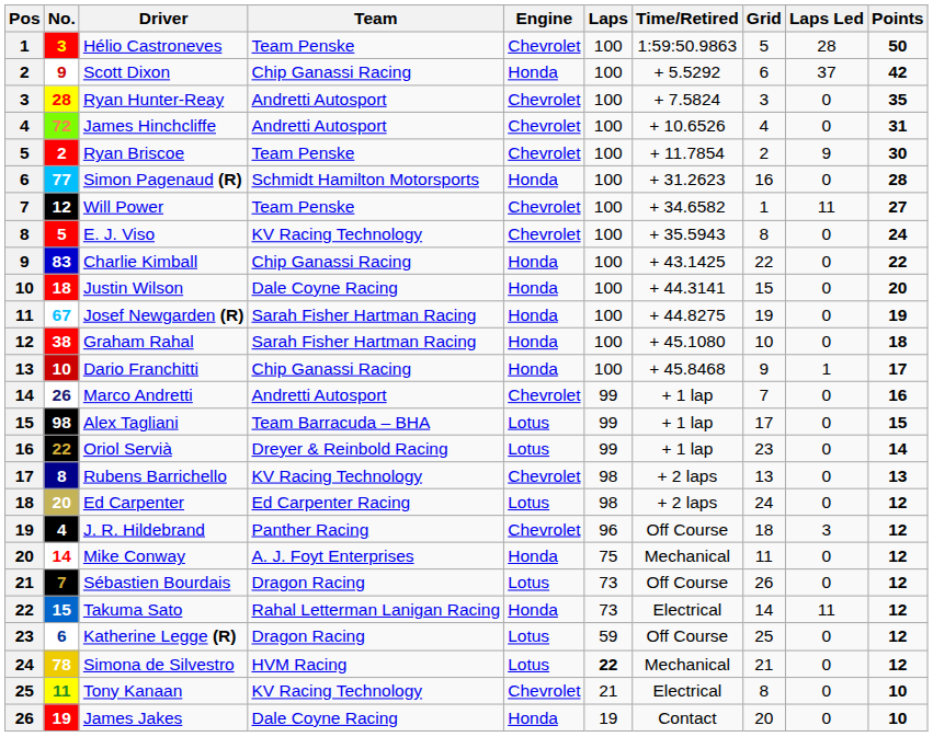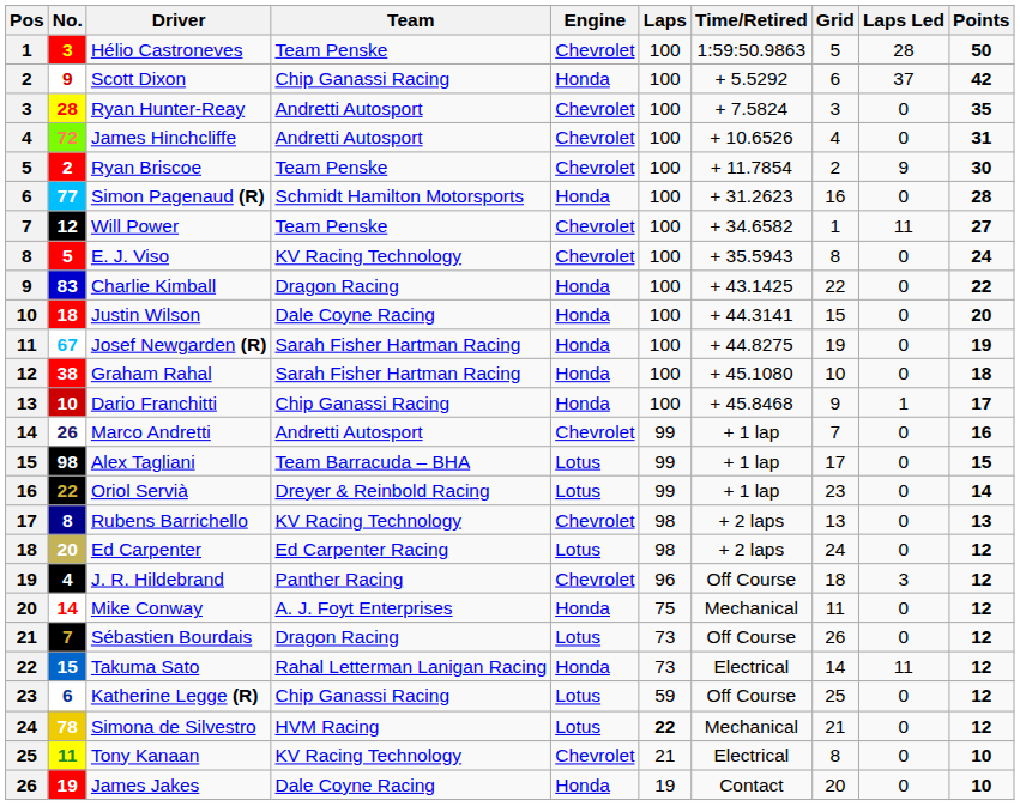 <table class="wikitable" style="font-size: 95%">
 <tr>
 <th>Pos</th>
 <th>No.</th>
 <th>Driver</th>
 <th>Team</th>
 <th>Engine</th>
 <th>Laps</th>
 <th>Time/Retired</th>
 <th>Grid</th>
 <th>Laps Led</th>
 <th>Points</th>
 </tr>
 <tr>
 <th>1</th>
 <td style="background:red; color:yellow;" align="center"><strong>3</strong></td>
 <td> <a href='#'>Hélio Castroneves</a></td>
 <td><a href='#'>Team Penske</a></td>
 <td><a href='#'>Chevrolet</a></td>
 <td align=center>100</td>
 <td align=center>1:59:50.9863</td>
 <td align=center>5</td>
 <td align=center>28</td>
 <td align=center><strong>50</strong></td>
 </tr>
 <tr>
 <th>2</th>
 <td style="background:white; color:#CC0000;" align="center"><strong>9</strong></td>
 <td> <a href='#'>Scott Dixon</a></td>
 <td><a href='#'>Chip Ganassi Racing</a></td>
 <td><a href='#'>Honda</a></td>
 <td align=center>100</td>
 <td align=center>+ 5.5292</td>
 <td align=center>6</td>
 <td align=center>37</td>
 <td align=center><strong>42</strong></td>
 </tr>
 <tr>
 <th>3</th>
 <td style="background:yellow; color:red;" align="center"><strong>28</strong></td>
 <td> <a href='#'>Ryan Hunter-Reay</a></td>
 <td><a href='#'>Andretti Autosport</a></td>
 <td><a href='#'>Chevrolet</a></td>
 <td align=center>100</td>
 <td align=center>+ 7.5824</td>
 <td align=center>3</td>
 <td align=center>0</td>
 <td align=center><strong>35</strong></td>
 </tr>
 <tr>
 <th>4</th>
 <td style="background:lawngreen; color:coral;" align="center"><strong>72</strong></td>
 <td> <a href='#'>James Hinchcliffe</a></td>
 <td><a href='#'>Andretti Autosport</a></td>
 <td><a href='#'>Chevrolet</a></td>
 <td align=center>100</td>
 <td align=center>+ 10.6526</td>
 <td align=center>4</td>
 <td align=center>0</td>
 <td align=center><strong>31</strong></td>
 </tr>
 <tr>
 <th>5</th>
 <td style="background:red; color:white;" align=center><strong>2</strong></td>
 <td> <a href='#'>Ryan Briscoe</a></td>
 <td><a href='#'>Team Penske</a></td>
 <td><a href='#'>Chevrolet</a></td>
 <td align=center>100</td>
 <td align=center>+ 11.7854</td>
 <td align=center>2</td>
 <td align=center>9</td>
 <td align=center><strong>30</strong></td>
 </tr>
 <tr>
 <th>6</th>
 <td style="background:deepskyblue; color:white;" align="center"><strong>77</strong></td>
 <td> <a href='#'>Simon Pagenaud</a> <strong>(R)</strong></td>
 <td><a href='#'>Schmidt Hamilton Motorsports</a></td>
 <td><a href='#'>Honda</a></td>
 <td align=center>100</td>
 <td align=center>+ 31.2623</td>
 <td align=center>16</td>
 <td align=center>0</td>
 <td align=center><strong>28</strong></td>
 </tr>
 <tr>
 <th>7</th>
 <td style="background:black; color:white;" align=center><strong>12</strong></td>
 <td> <a href='#'>Will Power</a></td>
 <td><a href='#'>Team Penske</a></td>
 <td><a href='#'>Chevrolet</a></td>
 <td align=center>100</td>
 <td align=center>+ 34.6582</td>
 <td align=center>1</td>
 <td align=center>11</td>
 <td align=center><strong>27</strong></td>
 </tr>
 <tr>
 <th>8</th>
 <td style="background:red; color:white;" align="center"><strong>5</strong></td>
 <td> <a href='#'>E. J. Viso</a></td>
 <td><a href='#'>KV Racing Technology</a></td>
 <td><a href='#'>Chevrolet</a></td>
 <td align=center>100</td>
 <td align=center>+ 35.5943</td>
 <td align=center>8</td>
 <td align=center>0</td>
 <td align=center><strong>24</strong></td>
 </tr>
 <tr>
 <th>9</th>
 <td style="background:mediumblue; color:white;" align="center"><strong>83</strong></td>
 <td> <a href='#'>Charlie Kimball</a></td>
-<td><a href='#'>Chip Ganassi Racing</a></td>
+<td><a href='#'>Dragon Racing</a></td>
 <td><a href='#'>Honda</a></td>
 <td align=center>100</td>
 <td align=center>+ 43.1425</td>
 <td align=center>22</td>
 <td align=center>0</td>
 <td align=center><strong>22</strong></td>
 </tr>
 <tr>
 <th>10</th>
 <td style="background:red; color:white;" align=center><strong>18</strong></td>
 <td> <a href='#'>Justin Wilson</a></td>
 <td><a href='#'>Dale Coyne Racing</a></td>
 <td><a href='#'>Honda</a></td>
 <td align=center>100</td>
 <td align=center>+ 44.3141</td>
 <td align=center>15</td>
 <td align=center>0</td>
 <td align=center><strong>20</strong></td>
 </tr>
 <tr>
 <th>11</th>
 <td style="background:white; color:deepskyblue;" align="center"><strong>67</strong></td>
 <td> <a href='#'>Josef Newgarden</a> <strong>(R)</strong></td>
 <td><a href='#'>Sarah Fisher Hartman Racing</a></td>
 <td><a href='#'>Honda</a></td>
 <td align=center>100</td>
 <td align=center>+ 44.8275</td>
 <td align=center>19</td>
 <td align=center>0</td>
 <td align=center><strong>19</strong></td>
 </tr>
 <tr>
 <th>12</th>
 <td style="background:red; color:white;" align="center"><strong>38</strong></td>
 <td> <a href='#'>Graham Rahal</a></td>
 <td><a href='#'>Sarah Fisher Hartman Racing</a></td>
 <td><a href='#'>Honda</a></td>
 <td align=center>100</td>
 <td align=center>+ 45.1080</td>
 <td align=center>10</td>
 <td align=center>0</td>
 <td align=center><strong>18</strong></td>
 </tr>
 <tr>
 <th>13</th>
 <td style="background:#CC0000; color:white;" align=center><strong>10</strong></td>
 <td> <a href='#'>Dario Franchitti</a></td>
 <td><a href='#'>Chip Ganassi Racing</a></td>
 <td><a href='#'>Honda</a></td>
 <td align=center>100</td>
 <td align=center>+ 45.8468</td>
 <td align=center>9</td>
 <td align=center>1</td>
 <td align=center><strong>17</strong></td>
 </tr>
 <tr>
 <th>14</th>
 <td style="background:white; color:midnightblue;" align="center"><strong>26</strong></td>
 <td> <a href='#'>Marco Andretti</a></td>
 <td><a href='#'>Andretti Autosport</a></td>
 <td><a href='#'>Chevrolet</a></td>
 <td align=center>99</td>
 <td align=center>+ 1 lap</td>
 <td align=center>7</td>
 <td align=center>0</td>
 <td align=center><strong>16</strong></td>
 </tr>
 <tr>
 <th>15</th>
 <td style="background:black; color:white;" align="center"><strong>98</strong></td>
 <td> <a href='#'>Alex Tagliani</a></td>
 <td><a href='#'>Team Barracuda – BHA</a></td>
 <td><a href='#'>Lotus</a></td>
 <td align=center>99</td>
 <td align=center>+ 1 lap</td>
 <td align=center>17</td>
 <td align=center>0</td>
 <td align=center><strong>15</strong></td>
 </tr>
 <tr>
 <th>16</th>
 <td style="background:black; color:#D4AF37;" align="center"><strong>22</strong></td>
 <td> <a href='#'>Oriol Servià</a></td>
 <td><a href='#'>Dreyer & Reinbold Racing</a></td>
 <td><a href='#'>Lotus</a></td>
 <td align=center>99</td>
 <td align=center>+ 1 lap</td>
 <td align=center>23</td>
 <td align=center>0</td>
 <td align=center><strong>14</strong></td>
 </tr>
 <tr>
 <th>17</th>
 <td style="background:darkblue; color:white;" align="center"><strong>8</strong></td>
 <td> <a href='#'>Rubens Barrichello</a></td>
 <td><a href='#'>KV Racing Technology</a></td>
 <td><a href='#'>Chevrolet</a></td>
 <td align=center>98</td>
 <td align=center>+ 2 laps</td>
 <td align=center>13</td>
 <td align=center>0</td>
 <td align=center><strong>13</strong></td>
 </tr>
 <tr>
 <th>18</th>
 <td style="background:#C5B358; color:white;" align="center"><strong>20</strong></td>
 <td> <a href='#'>Ed Carpenter</a></td>
 <td><a href='#'>Ed Carpenter Racing</a></td>
 <td><a href='#'>Lotus</a></td>
 <td align=center>98</td>
 <td align=center>+ 2 laps</td>
 <td align=center>24</td>
 <td align=center>0</td>
 <td align=center><strong>12</strong></td>
 </tr>
 <tr>
 <th>19</th>
 <td style="background:black; color:white;" align="center"><strong>4</strong></td>
 <td> <a href='#'>J. R. Hildebrand</a></td>
 <td><a href='#'>Panther Racing</a></td>
 <td><a href='#'>Chevrolet</a></td>
 <td align=center>96</td>
 <td align=center>Off Course</td>
 <td align=center>18</td>
 <td align=center>3</td>
 <td align=center><strong>12</strong></td>
 </tr>
 <tr>
 <th>20</th>
 <td style="background:white; color:red;" align="center"><strong>14</strong></td>
 <td> <a href='#'>Mike Conway</a></td>
 <td><a href='#'>A. J. Foyt Enterprises</a></td>
 <td><a href='#'>Honda</a></td>
 <td align=center>75</td>
 <td align=center>Mechanical</td>
 <td align=center>11</td>
 <td align=center>0</td>
 <td align=center><strong>12</strong></td>
 </tr>
 <tr>
 <th>21</th>
 <td style="background:black; color:#D4AF37;" align="center"><strong>7</strong></td>
 <td> <a href='#'>Sébastien Bourdais</a></td>
 <td><a href='#'>Dragon Racing</a></td>
 <td><a href='#'>Lotus</a></td>
 <td align=center>73</td>
 <td align=center>Off Course</td>
 <td align=center>26</td>
 <td align=center>0</td>
 <td align=center><strong>12</strong></td>
 </tr>
 <tr>
 <th>22</th>
 <td style="background:#0066CC; color:white;" align="center"><strong>15</strong></td>
 <td> <a href='#'>Takuma Sato</a></td>
 <td><a href='#'>Rahal Letterman Lanigan Racing</a></td>
 <td><a href='#'>Honda</a></td>
 <td align=center>73</td>
 <td align=center>Electrical</td>
 <td align=center>14</td>
 <td align=center>11</td>
 <td align=center><strong>12</strong></td>
 </tr>
 <tr>
 <th>23</th>
 <td style="background:white; color:#003399;" align="center"><strong>6</strong></td>
 <td> <a href='#'>Katherine Legge</a> <strong>(R)</strong></td>
-<td><a href='#'>Dragon Racing</a></td>
+<td><a href='#'>Chip Ganassi Racing</a></td>
 <td><a href='#'>Lotus</a></td>
 <td align=center>59</td>
 <td align=center>Off Course</td>
 <td align=center>25</td>
 <td align=center>0</td>
 <td align=center><strong>12</strong></td>
 </tr>
 <tr>
 <th>24</th>
 <td style="background:#EFCC00; color:white;" align="center"><strong>78</strong></td>
 <td> <a href='#'>Simona de Silvestro</a></td>
 <td><a href='#'>HVM Racing</a></td>
 <td><a href='#'>Lotus</a></td>
 <td align=center><strong>22</strong></td>
 <td align=center>Mechanical</td>
 <td align=center>21</td>
 <td align=center>0</td>
 <td align=center><strong>12</strong></td>
 </tr>
 <tr>
 <th>25</th>
 <td style="background:yellow; color:forestgreen;" align="center"><strong>11</strong></td>
 <td> <a href='#'>Tony Kanaan</a></td>
 <td><a href='#'>KV Racing Technology</a></td>
 <td><a href='#'>Chevrolet</a></td>
 <td align=center>21</td>
 <td align=center>Electrical</td>
 <td align=center>8</td>
 <td align=center>0</td>
 <td align=center><strong>10</strong></td>
 </tr>
 <tr>
 <th>26</th>
 <td style="background:red; color:white;" align="center"><strong>19</strong></td>
 <td> <a href='#'>James Jakes</a></td>
 <td><a href='#'>Dale Coyne Racing</a></td>
 <td><a href='#'>Honda</a></td>
 <td align=center>19</td>
 <td align=center>Contact</td>
 <td align=center>20</td>
 <td align=center>0</td>
 <td align=center><strong>10</strong></td>
 </tr>
 </table>
